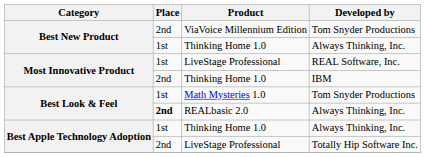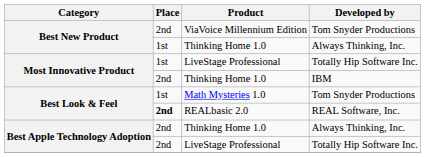 <table class="wikitable">
 <tr>
 <th>Category</th>
 <th>Place</th>
 <th>Product</th>
 <th>Developed by</th>
 </tr>
 <tr>
 <th rowspan="2">Best New Product</th>
 <td>2nd</td>
 <td>ViaVoice Millennium Edition</td>
 <td>Tom Snyder Productions</td>
 </tr>
 <tr>
 <td>1st</td>
 <td>Thinking Home 1.0</td>
 <td>Always Thinking, Inc.</td>
 </tr>
 <tr>
 <th rowspan="2">Most Innovative Product</th>
 <td>1st</td>
 <td>LiveStage Professional</td>
-<td>REAL Software, Inc.</td>
+<td>Totally Hip Software Inc.</td>
 </tr>
 <tr>
 <td>2nd</td>
 <td>Thinking Home 1.0</td>
 <td>IBM</td>
 </tr>
 <tr>
 <th rowspan="2">Best Look & Feel</th>
 <td>1st</td>
 <td><a href='#'>Math Mysteries</a> 1.0</td>
 <td>Tom Snyder Productions</td>
 </tr>
 <tr>
 <td><strong>2nd</strong></td>
 <td>REALbasic 2.0</td>
-<td>Always Thinking, Inc.</td>
+<td>REAL Software, Inc.</td>
 </tr>
 <tr>
 <th rowspan="2">Best Apple Technology Adoption</th>
-<td>1st</td>
+<td>2nd</td>
 <td>Thinking Home 1.0</td>
 <td>Always Thinking, Inc.</td>
 </tr>
 <tr>
 <td>2nd</td>
 <td>LiveStage Professional</td>
 <td>Totally Hip Software Inc.</td>
 </tr>
 <tr>
 </tr>
 </table>
